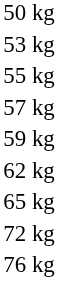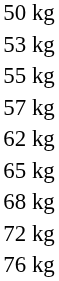 <table>
 <tr>
 <td rowspan=2>50 kg</td>
 <td rowspan=2></td>
 <td rowspan=2></td>
 <td></td>
 </tr>
 <tr>
 <td></td>
 </tr>
 <tr>
 <td rowspan=2>53 kg</td>
 <td rowspan=2></td>
 <td rowspan=2></td>
 <td></td>
 </tr>
 <tr>
 <td></td>
 </tr>
 <tr>
 <td>55 kg</td>
 <td></td>
 <td></td>
 <td></td>
 </tr>
 <tr>
 <td rowspan=2>57 kg</td>
 <td rowspan=2></td>
 <td rowspan=2></td>
 <td></td>
 </tr>
 <tr>
 <td></td>
 </tr>
 <tr>
-<td>59 kg</td>
-<td></td>
-<td></td>
-<td></td>
-</tr>
-<tr>
 <td>62 kg</td>
 <td></td>
 <td></td>
 <td></td>
 </tr>
 <tr>
 <td>65 kg</td>
+<td></td>
+<td></td>
+<td></td>
+</tr>
+<tr>
+<td>68 kg</td>
 <td></td>
 <td></td>
 <td></td>
 </tr>
 <tr>
 <td>72 kg</td>
 <td></td>
 <td></td>
 <td></td>
 </tr>
 <tr>
 <td rowspan=2>76 kg</td>
 <td rowspan=2></td>
 <td rowspan=2></td>
 <td></td>
 </tr>
 <tr>
 <td></td>
 </tr>
 </table>
